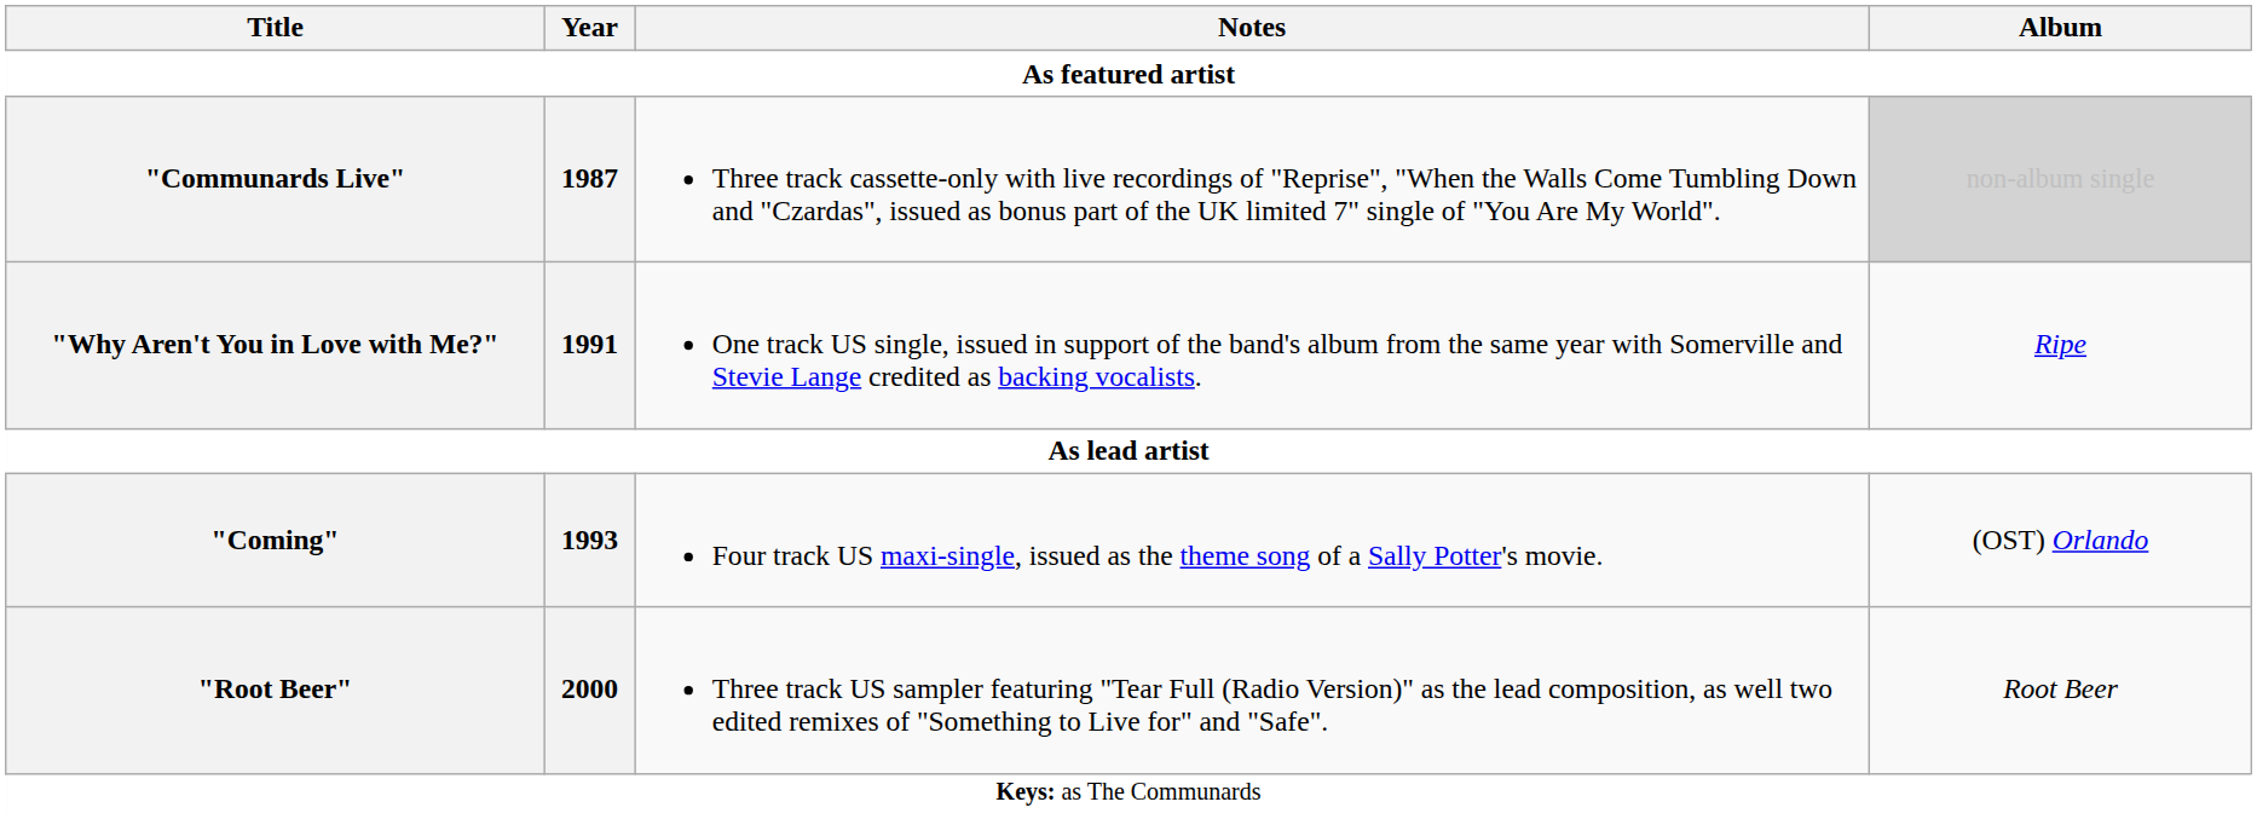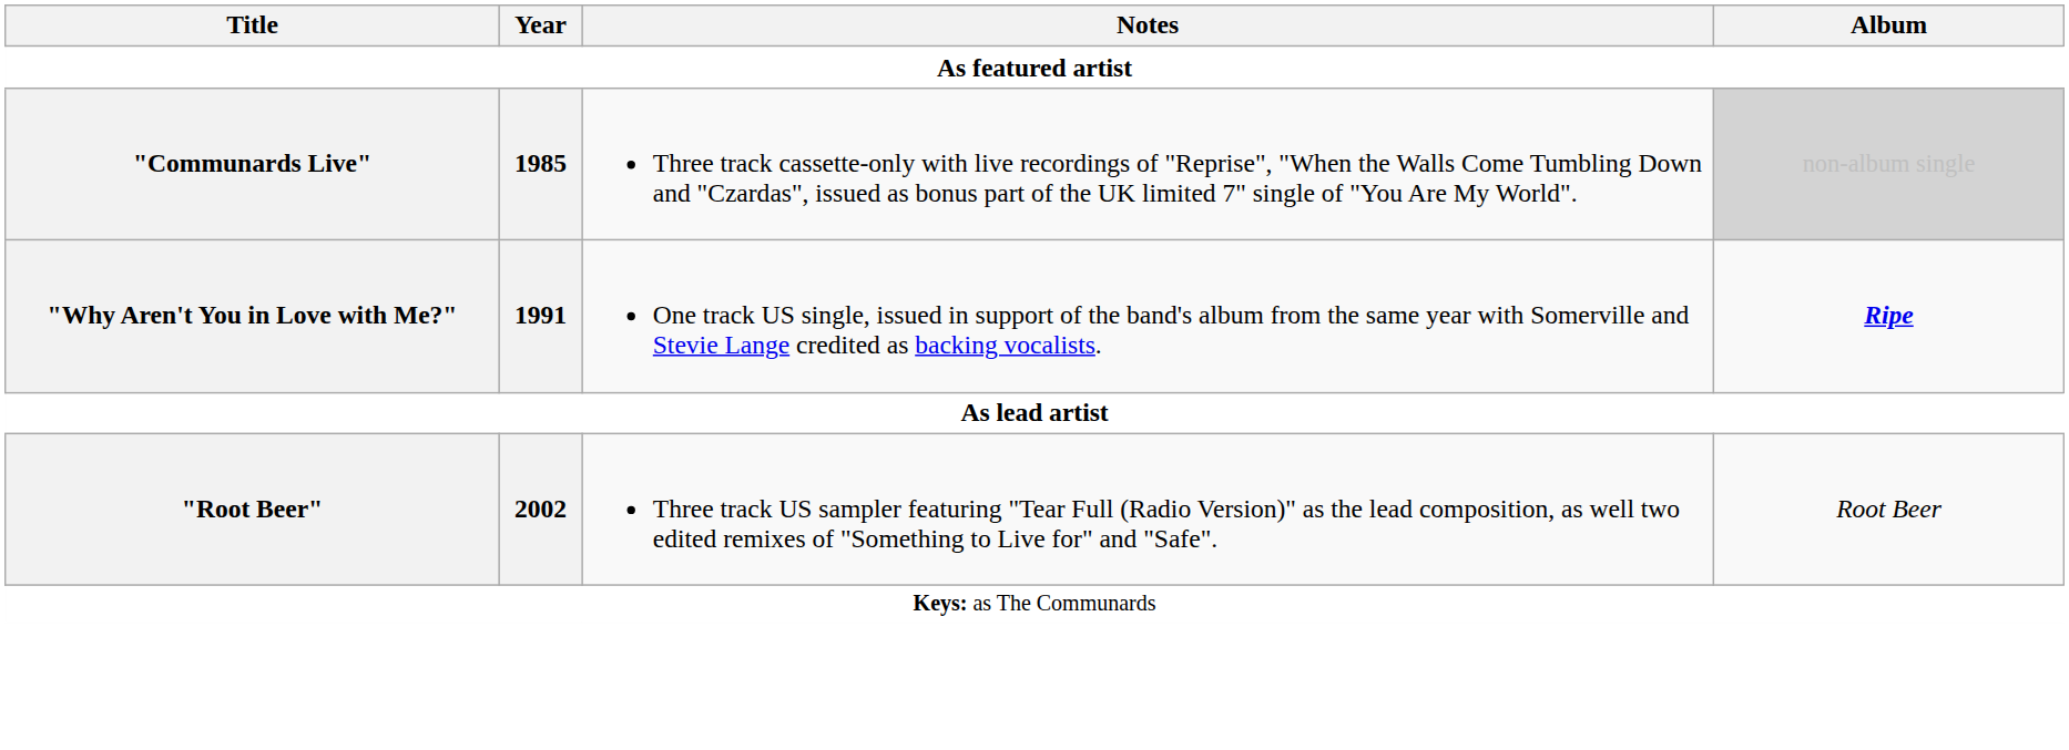 <table class="wikitable plainrowheaders" style="text-align:center; width:100%;">
 <tr>
 <th scope="col" style="width:24%;">Title</th>
 <th scope="col" style="width:4%;">Year</th>
 <th scope="col" style="width:55%;">Notes</th>
 <th scope="col" style="width:17%;">Album</th>
 </tr>
 <tr>
 <th colspan="4" style="width:100%; background:#FFF; border-left:1px solid #FFF; border-right:1px solid #FFF">As featured artist</th>
 </tr>
 <tr>
 <th scope="row">"Communards Live"</th>
-<th scope="row">1987</th>
+<th scope="row">1985</th>
 <td align=left><br><ul><li>Three track cassette-only with live recordings of "Reprise", "When the Walls Come Tumbling Down and "Czardas", issued as bonus part of the UK limited 7" single of "You Are My World".</li></ul></td>
 <td style="background: lightgrey; font-size:95%; color:silver">non-album single</td>
 </tr>
 <tr>
 <th scope="row">"Why Aren't You in Love with Me?" </th>
 <th scope="row">1991</th>
 <td align=left><br><ul><li>One track US single, issued in support of the band's album from the same year with Somerville and <a href='#'>Stevie Lange</a> credited as <a href='#'>backing vocalists</a>.</li></ul></td>
-<td><em><a href='#'>Ripe</a></em></td>
+<td><strong><em><a href='#'>Ripe</a></em></strong></td>
 </tr>
 <tr>
 <th colspan="4" style="background:#FFF; border-left:1px solid #FFF; border-right:1px solid #FFF">As lead artist</th>
 </tr>
 <tr>
-<th scope="row">"Coming"</th>
-<th scope="row">1993</th>
-<td align=left><br><ul><li>Four track US <a href='#'>maxi-single</a>, issued as the <a href='#'>theme song</a> of a <a href='#'>Sally Potter</a>'s movie.</li></ul></td>
-<td>(OST) <em><a href='#'>Orlando</a></em></td>
-</tr>
-<tr>
 <th scope="row">"Root Beer"</th>
-<th scope="row">2000</th>
+<th scope="row">2002</th>
 <td align=left><br><ul><li>Three track US sampler featuring "Tear Full (Radio Version)" as the lead composition, as well two edited remixes of "Something to Live for" and "Safe".</li></ul></td>
 <td><em>Root Beer</em></td>
 </tr>
 <tr>
 <td colspan="4" style="width:100%; background:#FFF; border-bottom:1px solid #FFF; border-left:1px solid #FFF; border-right:1px solid #FFF;font-size:85%"><strong>Keys:</strong>  as The Communards</td>
 </tr>
 </table>
